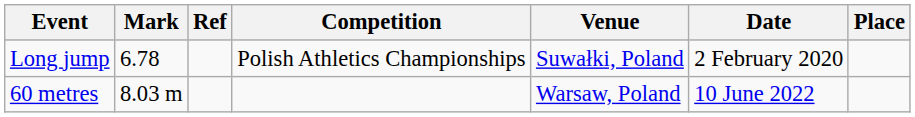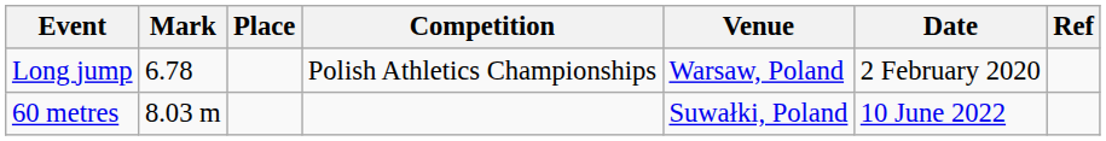 <table class="wikitable">
 <tr>
 <th>Event</th>
 <th>Mark</th>
-<th>Ref</th>
+<th>Place</th>
 <th>Competition</th>
 <th>Venue</th>
 <th>Date</th>
-<th>Place</th>
+<th>Ref</th>
 </tr>
 <tr>
 <td><a href='#'>Long jump</a></td>
 <td>6.78</td>
+<td style="text-align:center;"></td>
+<td>Polish Athletics Championships</td>
+<td><a href='#'>Warsaw, Poland</a></td>
+<td>2 February 2020</td>
 <td></td>
-<td>Polish Athletics Championships</td>
-<td><a href='#'>Suwałki, Poland</a></td>
-<td>2 February 2020</td>
-<td style="text-align:center;"></td>
 </tr>
 <tr>
 <td><a href='#'>60 metres</a></td>
 <td>8.03 m </td>
+<td style="text-align:center;"></td>
 <td></td>
+<td><a href='#'>Suwałki, Poland</a></td>
+<td><a href='#'>10 June 2022</a></td>
 <td></td>
-<td><a href='#'>Warsaw, Poland</a></td>
-<td><a href='#'>10 June 2022</a></td>
-<td style="text-align:center;"></td>
 </tr>
 </table>
